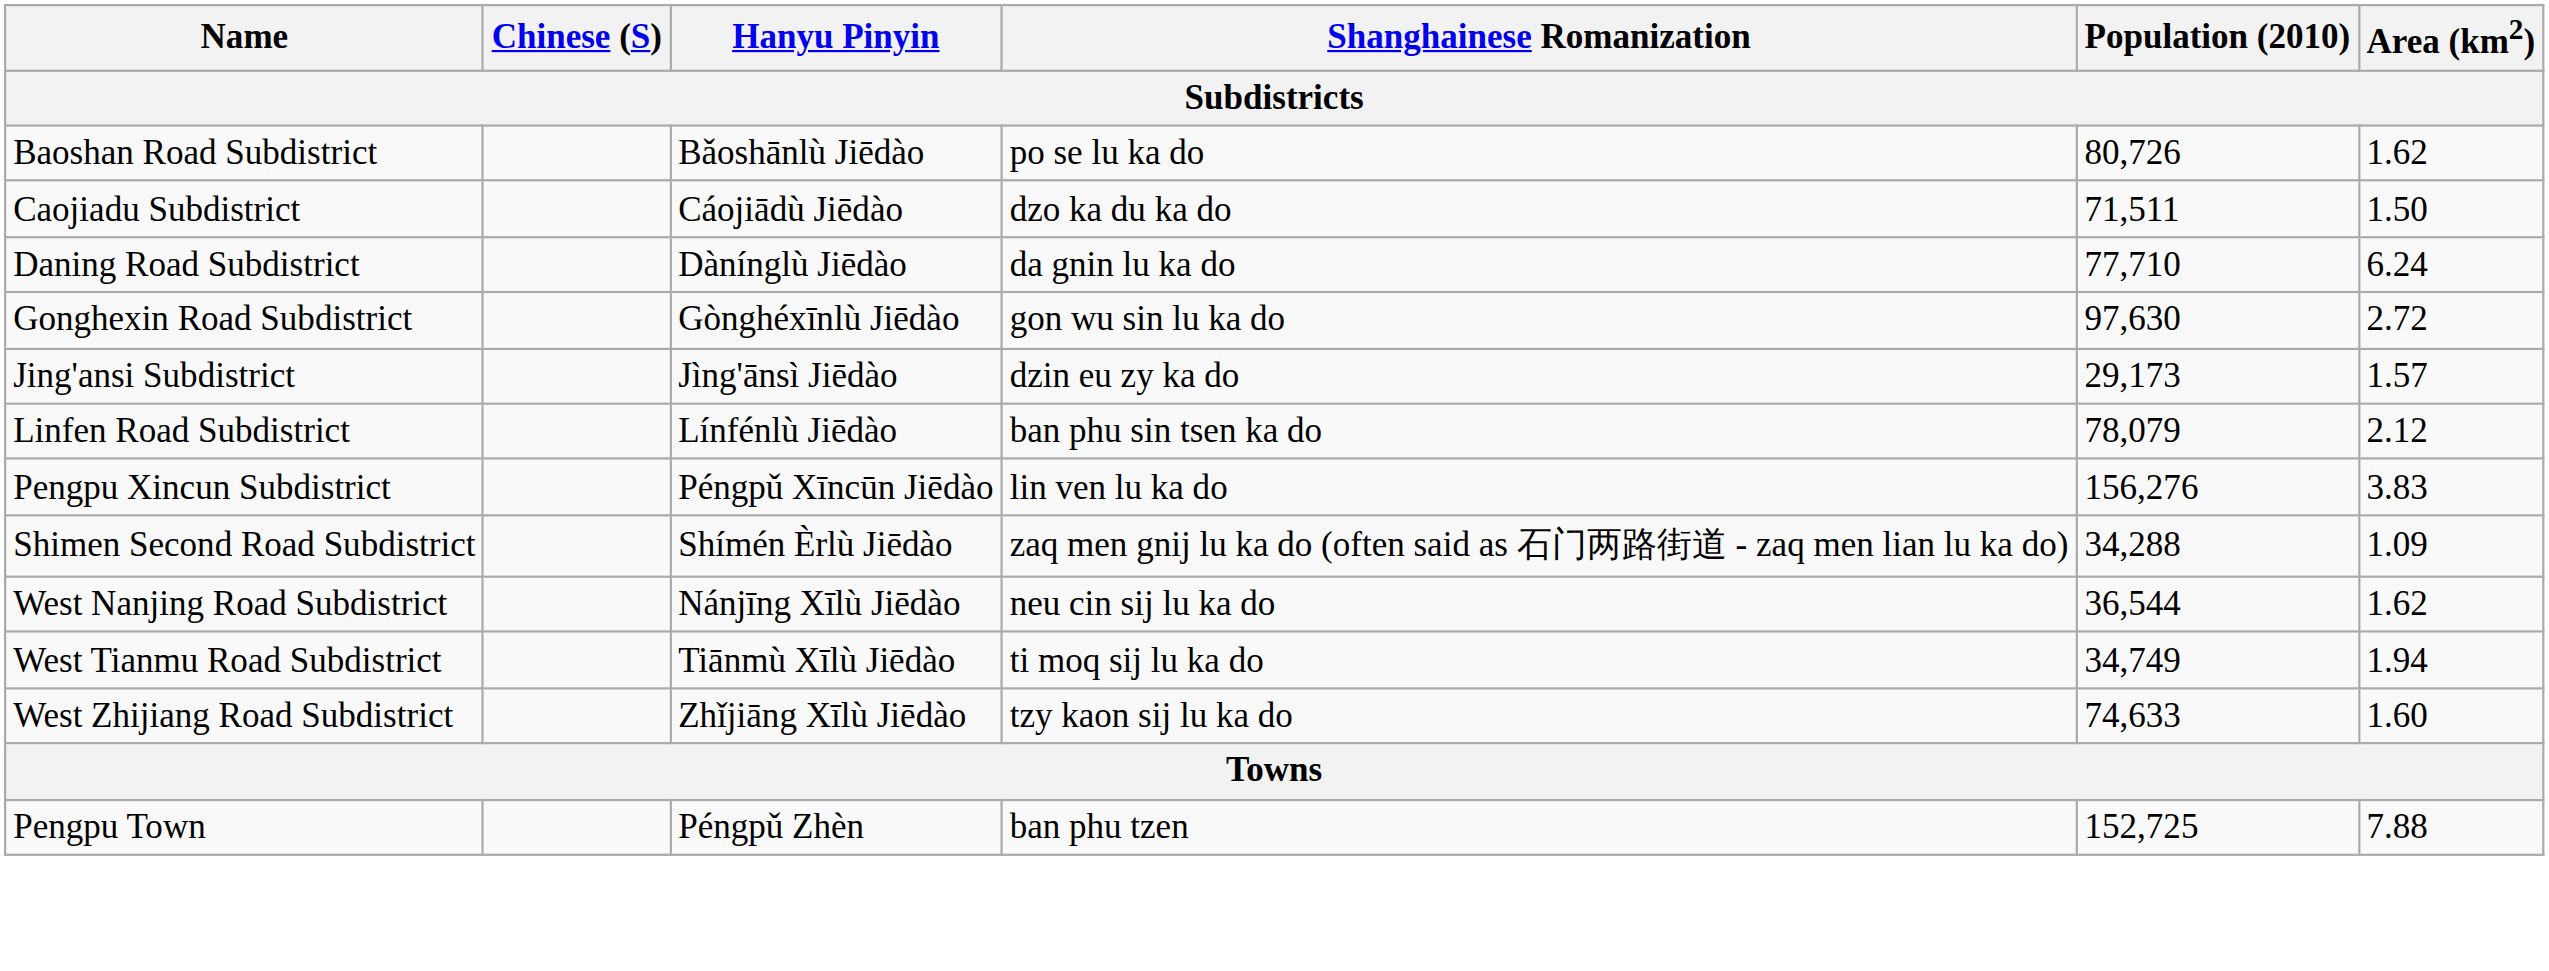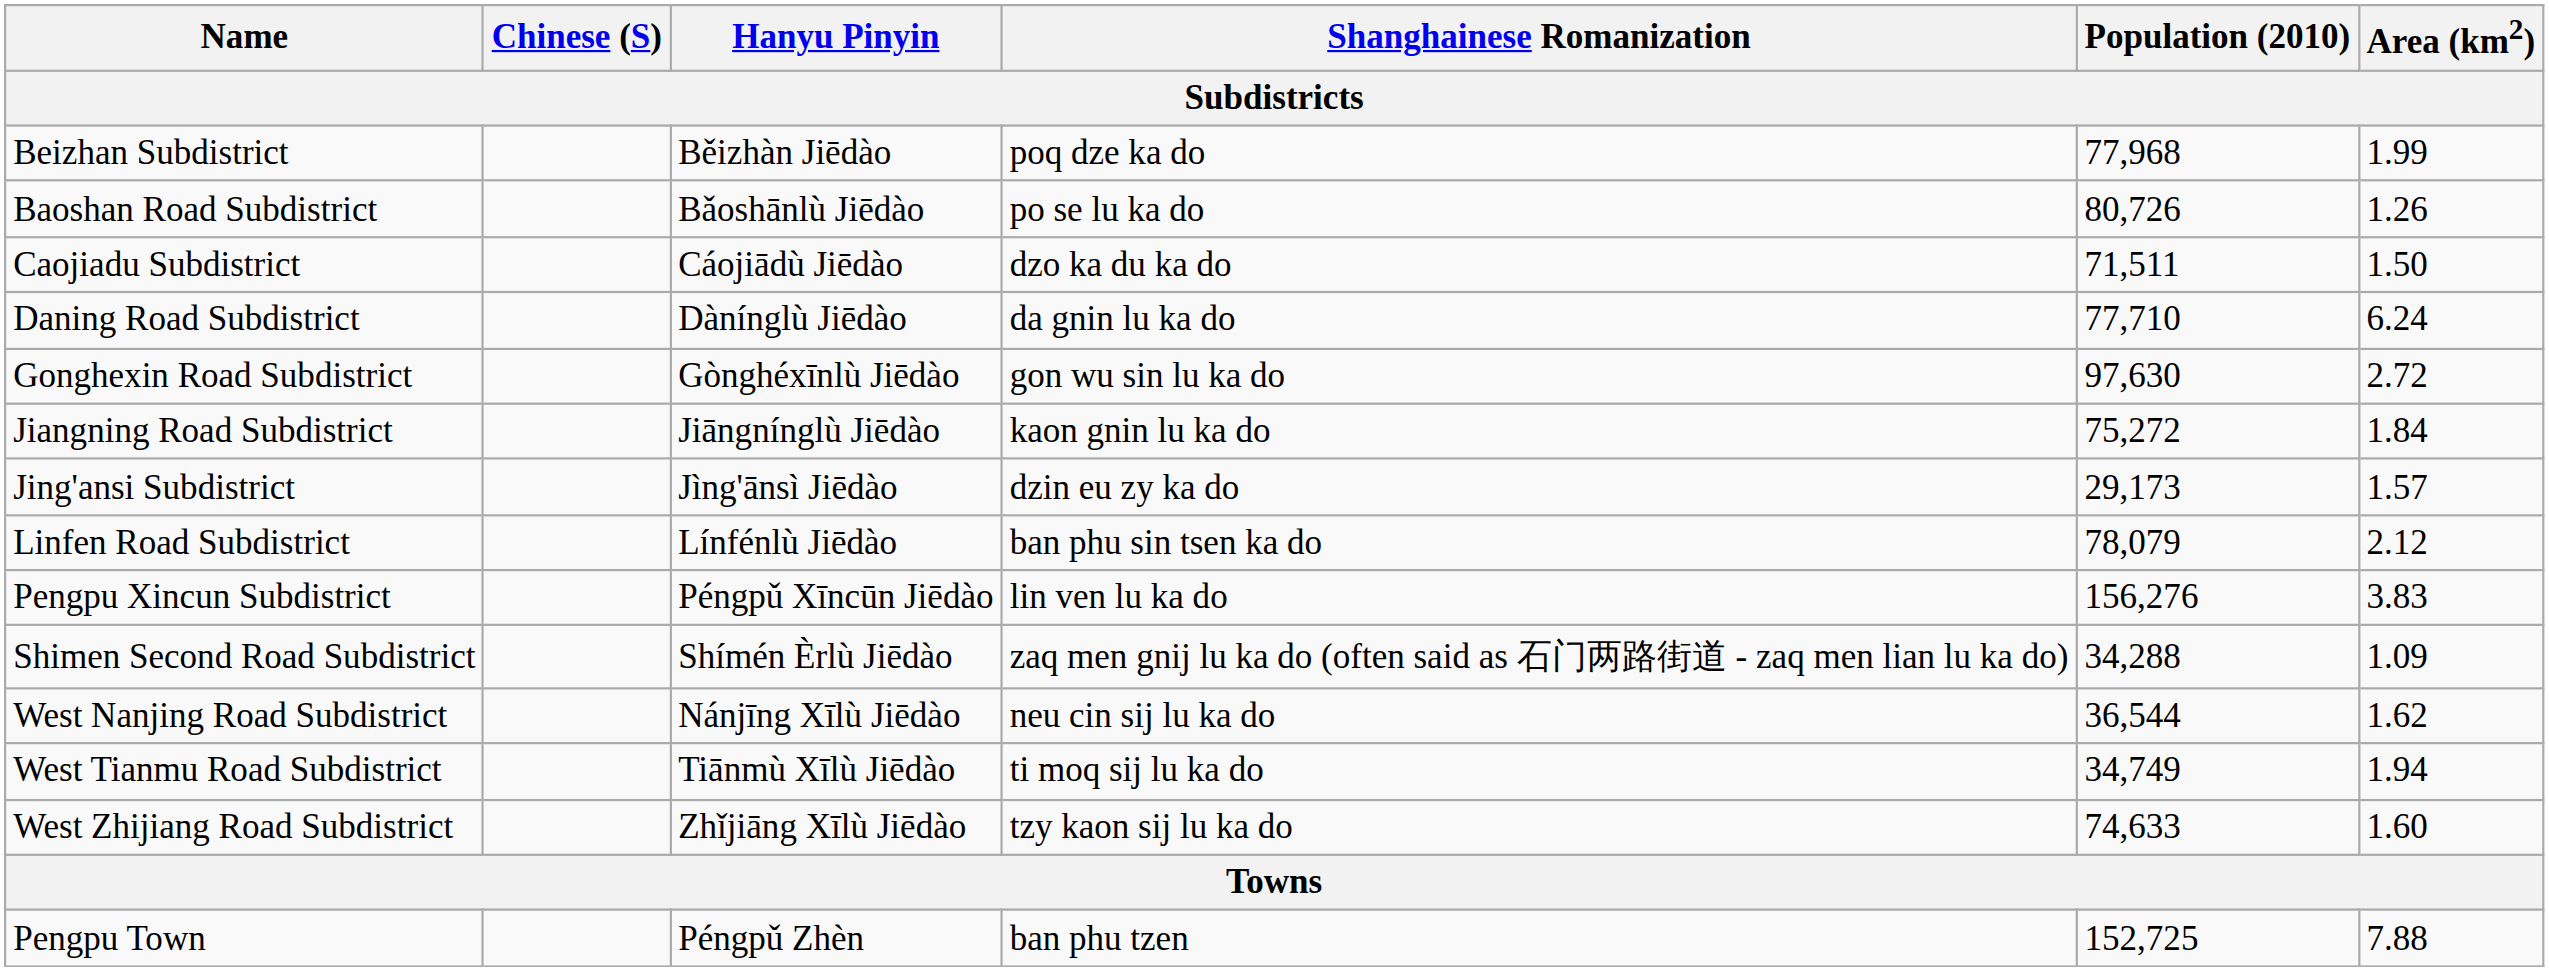 <table class="wikitable">
 <tr>
 <th>Name</th>
 <th><a href='#'>Chinese</a> (<a href='#'>S</a>)</th>
 <th><a href='#'>Hanyu Pinyin</a></th>
 <th><a href='#'>Shanghainese</a> Romanization</th>
 <th>Population (2010)</th>
 <th>Area (km<sup>2</sup>)</th>
 </tr>
 <tr>
 <th colspan="6">Subdistricts</th>
 </tr>
 <tr>
+<td>Beizhan Subdistrict</td>
+<td></td>
+<td>Běizhàn Jiēdào</td>
+<td>poq dze ka do</td>
+<td>77,968</td>
+<td>1.99</td>
+</tr>
+<tr>
 <td>Baoshan Road Subdistrict</td>
 <td></td>
 <td>Bǎoshānlù Jiēdào</td>
 <td>po se lu ka do</td>
 <td>80,726</td>
-<td>1.62</td>
+<td>1.26</td>
 </tr>
 <tr>
 <td>Caojiadu Subdistrict</td>
 <td></td>
 <td>Cáojiādù Jiēdào</td>
 <td>dzo ka du ka do</td>
 <td>71,511</td>
 <td>1.50</td>
 </tr>
 <tr>
 <td>Daning Road Subdistrict</td>
 <td></td>
 <td>Dànínglù Jiēdào</td>
 <td>da gnin lu ka do</td>
 <td>77,710</td>
 <td>6.24</td>
 </tr>
 <tr>
 <td>Gonghexin Road Subdistrict</td>
 <td></td>
 <td>Gònghéxīnlù Jiēdào</td>
 <td>gon wu sin lu ka do</td>
 <td>97,630</td>
 <td>2.72</td>
+</tr>
+<tr>
+<td>Jiangning Road Subdistrict</td>
+<td></td>
+<td>Jiāngnínglù Jiēdào</td>
+<td>kaon gnin lu ka do</td>
+<td>75,272</td>
+<td>1.84</td>
 </tr>
 <tr>
 <td>Jing'ansi Subdistrict</td>
 <td></td>
 <td>Jìng'ānsì Jiēdào</td>
 <td>dzin eu zy ka do</td>
 <td>29,173</td>
 <td>1.57</td>
 </tr>
 <tr>
 <td>Linfen Road Subdistrict</td>
 <td></td>
 <td>Línfénlù Jiēdào</td>
 <td>ban phu sin tsen ka do</td>
 <td>78,079</td>
 <td>2.12</td>
 </tr>
 <tr>
 <td>Pengpu Xincun Subdistrict</td>
 <td></td>
 <td>Péngpǔ Xīncūn Jiēdào</td>
 <td>lin ven lu ka do</td>
 <td>156,276</td>
 <td>3.83</td>
 </tr>
 <tr>
 <td>Shimen Second Road Subdistrict</td>
 <td></td>
 <td>Shímén Èrlù Jiēdào</td>
 <td>zaq men gnij lu ka do (often said as 石门两路街道 - zaq men lian lu ka do)</td>
 <td>34,288</td>
 <td>1.09</td>
 </tr>
 <tr>
 <td>West Nanjing Road Subdistrict</td>
 <td></td>
 <td>Nánjīng Xīlù Jiēdào</td>
 <td>neu cin sij lu ka do</td>
 <td>36,544</td>
 <td>1.62</td>
 </tr>
 <tr>
 <td>West Tianmu Road Subdistrict</td>
 <td></td>
 <td>Tiānmù Xīlù Jiēdào</td>
 <td>ti moq sij lu ka do</td>
 <td>34,749</td>
 <td>1.94</td>
 </tr>
 <tr>
 <td>West Zhijiang Road Subdistrict</td>
 <td></td>
 <td>Zhǐjiāng Xīlù Jiēdào</td>
 <td>tzy kaon sij lu ka do</td>
 <td>74,633</td>
 <td>1.60</td>
 </tr>
 <tr>
 <th colspan="6">Towns</th>
 </tr>
 <tr>
 <td>Pengpu Town</td>
 <td></td>
 <td>Péngpǔ Zhèn</td>
 <td>ban phu tzen</td>
 <td>152,725</td>
 <td>7.88</td>
 </tr>
 </table>
